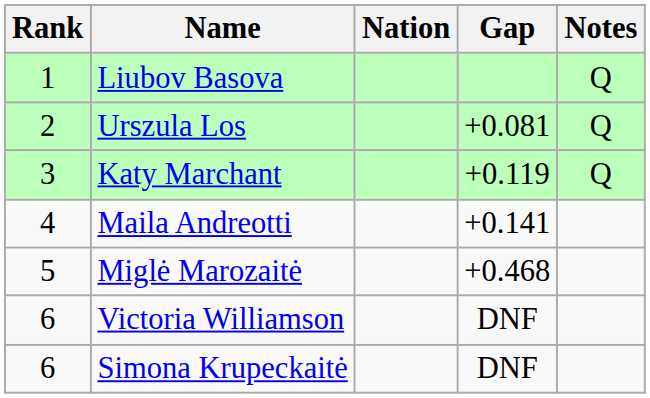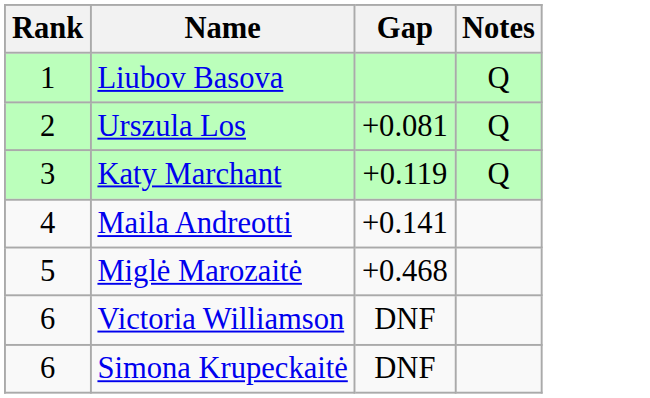 <table class="wikitable sortable" style="text-align:center">
 <tr>
 <th>Rank</th>
 <th>Name</th>
-<th>Nation</th>
 <th>Gap</th>
 <th>Notes</th>
 </tr>
 <tr bgcolor=bbffbb>
 <td>1</td>
 <td align=left><a href='#'>Liubov Basova</a></td>
-<td align=left></td>
 <td></td>
 <td>Q</td>
 </tr>
 <tr bgcolor=bbffbb>
 <td>2</td>
 <td align=left><a href='#'>Urszula Los</a></td>
-<td align=left></td>
 <td>+0.081</td>
 <td>Q</td>
 </tr>
 <tr bgcolor=bbffbb>
 <td>3</td>
 <td align=left><a href='#'>Katy Marchant</a></td>
-<td align=left></td>
 <td>+0.119</td>
 <td>Q</td>
 </tr>
 <tr>
 <td>4</td>
 <td align=left><a href='#'>Maila Andreotti</a></td>
-<td align=left></td>
 <td>+0.141</td>
 <td></td>
 </tr>
 <tr>
 <td>5</td>
 <td align=left><a href='#'>Miglė Marozaitė</a></td>
-<td align=left></td>
 <td>+0.468</td>
 <td></td>
 </tr>
 <tr>
 <td>6</td>
 <td align=left><a href='#'>Victoria Williamson</a></td>
-<td align=left></td>
 <td>DNF</td>
 <td></td>
 </tr>
 <tr>
 <td>6</td>
 <td align=left><a href='#'>Simona Krupeckaitė</a></td>
-<td align=left></td>
 <td>DNF</td>
 <td></td>
 </tr>
 </table>
